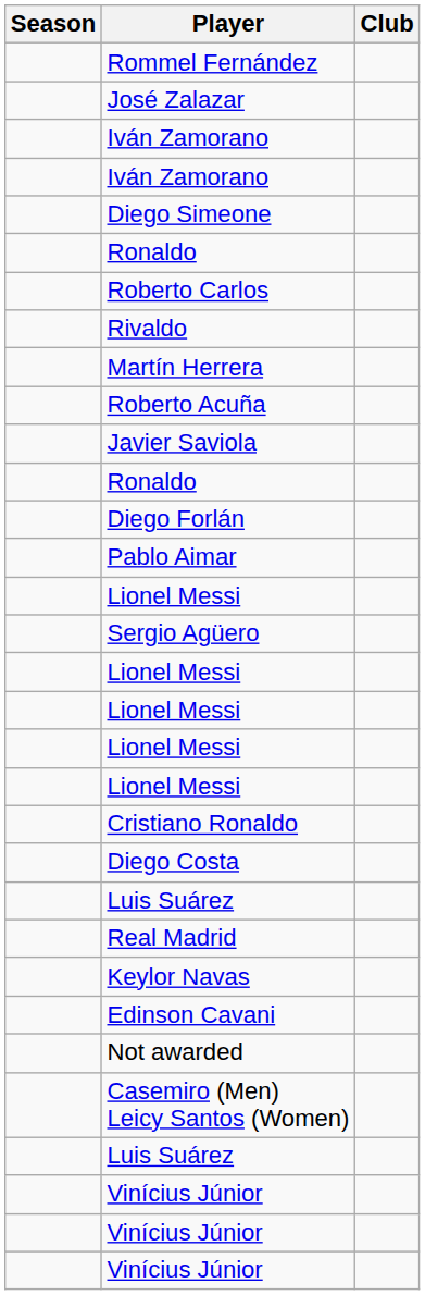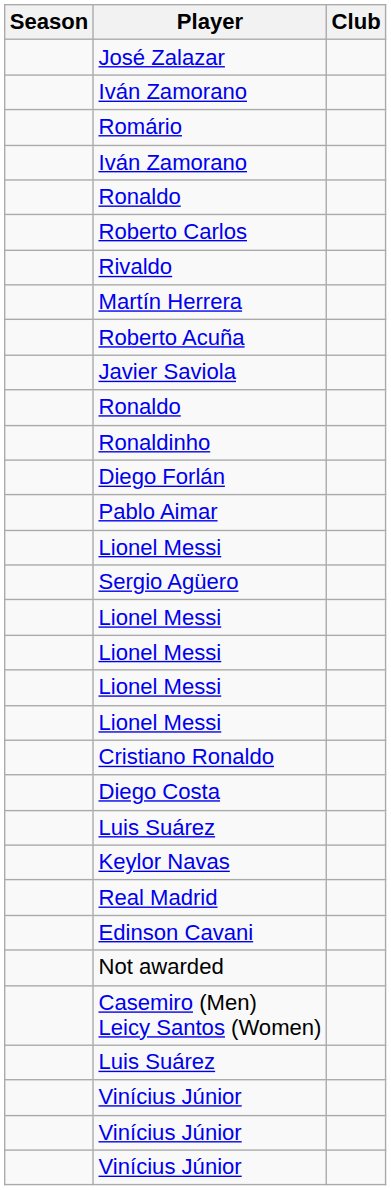 <table class="wikitable sortable">
 <tr>
 <th>Season</th>
 <th>Player</th>
 <th>Club</th>
-</tr>
-<tr>
-<td></td>
-<td> <a href='#'>Rommel Fernández</a></td>
-<td></td>
 </tr>
 <tr>
 <td></td>
 <td> <a href='#'>José Zalazar</a></td>
 <td></td>
 </tr>
 <tr>
 <td></td>
 <td> <a href='#'>Iván Zamorano</a></td>
 <td></td>
 </tr>
 <tr>
 <td></td>
-<td> <a href='#'>Iván Zamorano</a></td>
+<td> <a href='#'>Romário</a></td>
 <td></td>
 </tr>
 <tr>
 <td></td>
-<td> <a href='#'>Diego Simeone</a></td>
+<td> <a href='#'>Iván Zamorano</a></td>
 <td></td>
 </tr>
 <tr>
 <td></td>
 <td> <a href='#'>Ronaldo</a></td>
 <td></td>
 </tr>
 <tr>
 <td></td>
 <td> <a href='#'>Roberto Carlos</a></td>
 <td></td>
 </tr>
 <tr>
 <td></td>
 <td> <a href='#'>Rivaldo</a></td>
 <td></td>
 </tr>
 <tr>
 <td></td>
 <td> <a href='#'>Martín Herrera</a></td>
 <td></td>
 </tr>
 <tr>
 <td></td>
 <td> <a href='#'>Roberto Acuña</a></td>
 <td></td>
 </tr>
 <tr>
 <td></td>
 <td> <a href='#'>Javier Saviola</a></td>
 <td></td>
 </tr>
 <tr>
 <td></td>
 <td> <a href='#'>Ronaldo</a></td>
+<td></td>
+</tr>
+<tr>
+<td></td>
+<td> <a href='#'>Ronaldinho</a></td>
 <td></td>
 </tr>
 <tr>
 <td></td>
 <td> <a href='#'>Diego Forlán</a></td>
 <td></td>
 </tr>
 <tr>
 <td></td>
 <td> <a href='#'>Pablo Aimar</a></td>
 <td></td>
 </tr>
 <tr>
 <td></td>
 <td> <a href='#'>Lionel Messi</a></td>
 <td></td>
 </tr>
 <tr>
 <td></td>
 <td> <a href='#'>Sergio Agüero</a></td>
 <td></td>
 </tr>
 <tr>
 <td></td>
 <td> <a href='#'>Lionel Messi</a></td>
 <td></td>
 </tr>
 <tr>
 <td></td>
 <td> <a href='#'>Lionel Messi</a></td>
 <td></td>
 </tr>
 <tr>
 <td></td>
 <td> <a href='#'>Lionel Messi</a></td>
 <td></td>
 </tr>
 <tr>
 <td></td>
 <td> <a href='#'>Lionel Messi</a></td>
 <td></td>
 </tr>
 <tr>
 <td></td>
 <td> <a href='#'>Cristiano Ronaldo</a></td>
 <td></td>
 </tr>
 <tr>
 <td></td>
 <td> <a href='#'>Diego Costa</a></td>
 <td></td>
 </tr>
 <tr>
 <td></td>
 <td> <a href='#'>Luis Suárez</a></td>
 <td></td>
 </tr>
 <tr>
 <td></td>
-<td> <a href='#'>Real Madrid</a></td>
+<td> <a href='#'>Keylor Navas</a></td>
 <td></td>
 </tr>
 <tr>
 <td></td>
-<td> <a href='#'>Keylor Navas</a></td>
+<td> <a href='#'>Real Madrid</a></td>
 <td></td>
 </tr>
 <tr>
 <td></td>
 <td> <a href='#'>Edinson Cavani</a></td>
 <td></td>
 </tr>
 <tr>
 <td></td>
 <td>Not awarded</td>
 <td></td>
 </tr>
 <tr>
 <td></td>
 <td> <a href='#'>Casemiro</a> (Men)<br> <a href='#'>Leicy Santos</a> (Women)</td>
 <td></td>
 </tr>
 <tr>
 <td></td>
 <td> <a href='#'>Luis Suárez</a></td>
 <td></td>
 </tr>
 <tr>
 <td></td>
 <td> <a href='#'>Vinícius Júnior</a></td>
 <td></td>
 </tr>
 <tr>
 <td></td>
 <td> <a href='#'>Vinícius Júnior</a></td>
 <td></td>
 </tr>
 <tr>
 <td></td>
 <td> <a href='#'>Vinícius Júnior</a></td>
 <td></td>
 </tr>
 </table>
